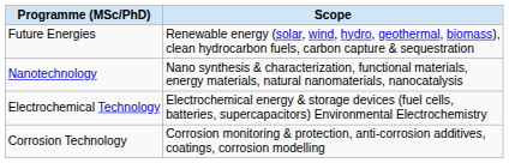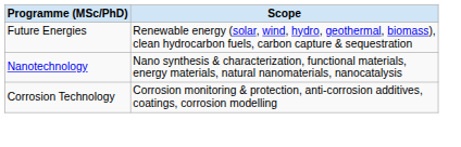 <table class="wikitable collapsible">
 <tr>
 <th style="background:#d0e5f5">Programme (MSc/PhD)</th>
 <th style="background:#d0e5f5">Scope</th>
 </tr>
 <tr valign="top">
 <td>Future Energies</td>
 <td>Renewable energy (<a href='#'>solar</a>, <a href='#'>wind</a>, <a href='#'>hydro</a>, <a href='#'>geothermal</a>, <a href='#'>biomass</a>), <br> clean hydrocarbon fuels, carbon capture & sequestration</td>
 </tr>
 <tr>
 <td><a href='#'>Nanotechnology</a></td>
 <td>Nano synthesis & characterization, functional materials, <br> energy materials, natural nanomaterials, nanocatalysis</td>
 </tr>
 <tr>
-<td>Electrochemical <a href='#'>Technology</a></td>
-<td>Electrochemical energy & storage devices (fuel cells, <br> batteries, supercapacitors) Environmental Electrochemistry</td>
-</tr>
-<tr>
 <td>Corrosion Technology</td>
 <td>Corrosion monitoring & protection, anti-corrosion additives, <br> coatings, corrosion modelling</td>
 </tr>
 </table>
